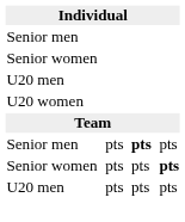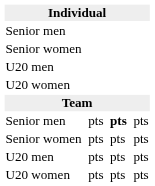 <table>
 <tr>
 <td colspan=7 bgcolor=#eeeeee style=text-align:center;><strong>Individual</strong></td>
 </tr>
 <tr>
 <td>Senior men<br></td>
 <td></td>
 <td></td>
 <td></td>
 <td></td>
 <td></td>
 <td></td>
 </tr>
 <tr>
 <td>Senior women<br></td>
 <td></td>
 <td></td>
 <td></td>
 <td></td>
 <td></td>
 <td></td>
 </tr>
 <tr>
 <td>U20 men<br></td>
 <td></td>
 <td></td>
 <td></td>
 <td></td>
 <td></td>
 <td></td>
 </tr>
 <tr>
 <td>U20 women<br></td>
 <td></td>
 <td></td>
 <td></td>
 <td></td>
 <td></td>
 <td></td>
 </tr>
 <tr>
 <td colspan=7 bgcolor=#eeeeee style=text-align:center;><strong>Team</strong></td>
 </tr>
 <tr>
 <td>Senior men<br></td>
 <td style="vertical-align:top;"><small></small></td>
 <td>pts</td>
 <td style="vertical-align:top;"><small></small></td>
 <td><strong>pts</strong></td>
 <td style="vertical-align:top;"><small></small></td>
 <td>pts</td>
 </tr>
 <tr>
 <td>Senior women<br></td>
 <td style="vertical-align:top;"><small></small></td>
 <td>pts</td>
 <td style="vertical-align:top;"><small></small></td>
 <td>pts</td>
 <td style="vertical-align:top;"><small></small></td>
-<td><strong>pts</strong></td>
+<td>pts</td>
 </tr>
 <tr>
 <td>U20 men<br></td>
 <td style="vertical-align:top;"><small></small></td>
 <td>pts</td>
 <td style="vertical-align:top;"><small></small></td>
 <td>pts</td>
 <td style="vertical-align:top;"><small></small></td>
 <td>pts</td>
 </tr>
+<tr>
+<td>U20 women<br></td>
+<td style="vertical-align:top;"><small></small></td>
+<td>pts</td>
+<td style="vertical-align:top;"><small></small></td>
+<td>pts</td>
+<td style="vertical-align:top;"><small></small></td>
+<td>pts</td>
+</tr>
 </table>
